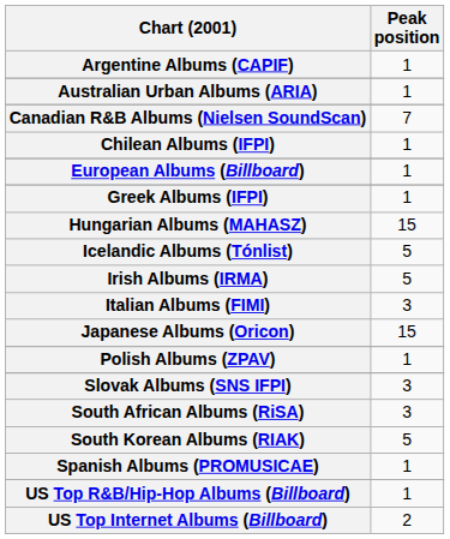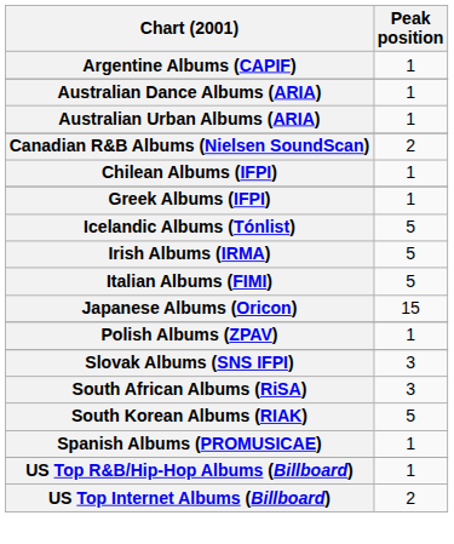 <table class="wikitable sortable plainrowheaders">
 <tr>
 <th scope="col">Chart (2001)</th>
 <th scope="col">Peak<br>position</th>
 </tr>
 <tr>
 <th scope="row">Argentine Albums (<a href='#'>CAPIF</a>)</th>
 <td align="center">1</td>
 </tr>
 <tr>
+</tr>
+<tr>
+<th scope="row">Australian Dance Albums (<a href='#'>ARIA</a>)</th>
+<td align="center">1</td>
 </tr>
 <tr>
 <th scope="row">Australian Urban Albums (<a href='#'>ARIA</a>)</th>
 <td align="center">1</td>
 </tr>
 <tr>
 </tr>
 <tr>
 </tr>
 <tr>
 </tr>
 <tr>
 </tr>
 <tr>
 <th scope="row">Canadian R&B Albums (<a href='#'>Nielsen SoundScan</a>)</th>
-<td style="text-align:center;">7</td>
+<td style="text-align:center;">2</td>
 </tr>
 <tr>
 <th scope="row">Chilean Albums (<a href='#'>IFPI</a>)</th>
 <td align="center">1</td>
 </tr>
 <tr>
 </tr>
 <tr>
-</tr>
-<tr>
-<th scope="row"><a href='#'>European Albums</a> (<em><a href='#'>Billboard</a></em>)</th>
-<td align="center">1</td>
 </tr>
 <tr>
 </tr>
 <tr>
 </tr>
 <tr>
 </tr>
 <tr>
 <th scope="row">Greek Albums (<a href='#'>IFPI</a>)</th>
 <td align="center">1</td>
 </tr>
 <tr>
-<th scope="row">Hungarian Albums (<a href='#'>MAHASZ</a>)</th>
-<td align="center">15</td>
-</tr>
-<tr>
 <th scope="row">Icelandic Albums (<a href='#'>Tónlist</a>)</th>
 <td align="center">5</td>
 </tr>
 <tr>
 <th scope="row">Irish Albums (<a href='#'>IRMA</a>)</th>
 <td align="center">5</td>
 </tr>
 <tr>
 <th scope="row">Italian Albums (<a href='#'>FIMI</a>)</th>
-<td align="center">3</td>
+<td align="center">5</td>
 </tr>
 <tr>
 <th scope="row">Japanese Albums (<a href='#'>Oricon</a>)</th>
 <td align="center">15</td>
 </tr>
 <tr>
 </tr>
 <tr>
 </tr>
 <tr>
 <th scope="row">Polish Albums (<a href='#'>ZPAV</a>)</th>
 <td align="center">1</td>
 </tr>
 <tr>
 </tr>
 <tr>
 <th scope="row">Slovak Albums (<a href='#'>SNS IFPI</a>)</th>
 <td align="center">3</td>
 </tr>
 <tr>
 <th scope="row">South African Albums (<a href='#'>RiSA</a>)</th>
 <td align=center>3</td>
 </tr>
 <tr>
 <th scope="row">South Korean Albums (<a href='#'>RIAK</a>)</th>
 <td align=center>5</td>
 </tr>
 <tr>
 <th scope="row">Spanish Albums (<a href='#'>PROMUSICAE</a>)</th>
 <td align="center">1</td>
 </tr>
 <tr>
 </tr>
 <tr>
 </tr>
 <tr>
 </tr>
 <tr>
 </tr>
 <tr>
 </tr>
 <tr>
 <th scope="row">US <a href='#'>Top R&B/Hip-Hop Albums</a> (<em><a href='#'>Billboard</a></em>)</th>
 <td align="center">1</td>
 </tr>
 <tr>
 <th scope="row">US <a href='#'>Top Internet Albums</a> (<em><a href='#'>Billboard</a></em>)</th>
 <td align="center">2</td>
 </tr>
 </table>
